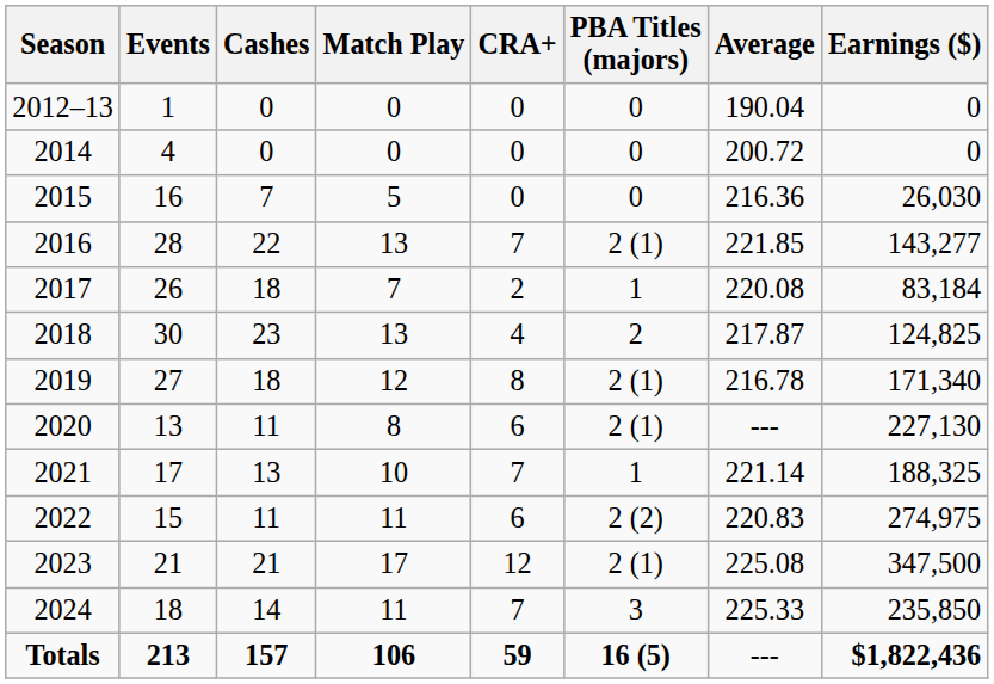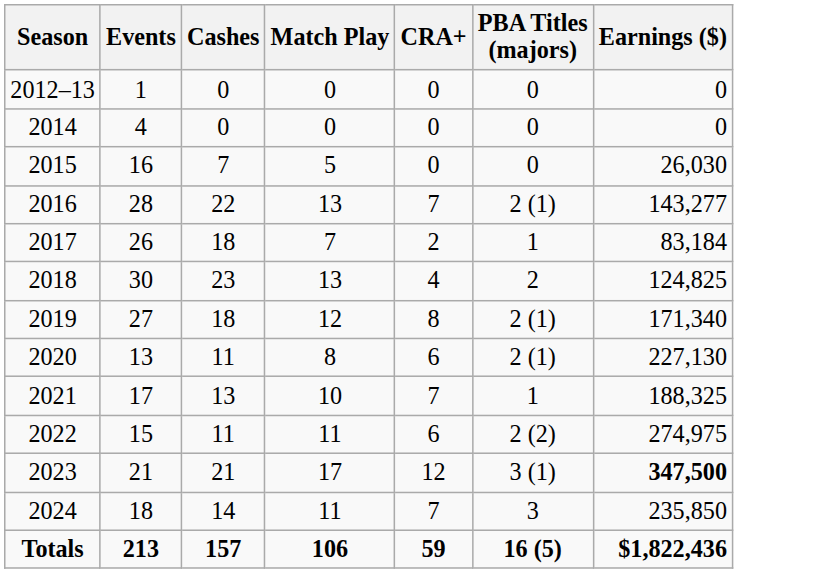 <table class="wikitable" style="text-align:center">
 <tr>
 <th>Season</th>
 <th>Events</th>
 <th>Cashes</th>
 <th>Match Play</th>
 <th>CRA+</th>
 <th>PBA Titles<br>(majors)</th>
-<th>Average</th>
 <th>Earnings ($)</th>
 </tr>
 <tr>
 <td>2012–13</td>
 <td>1</td>
 <td>0</td>
 <td>0</td>
 <td>0</td>
 <td>0</td>
-<td>190.04</td>
 <td align=right>0</td>
 </tr>
 <tr>
 <td>2014</td>
 <td>4</td>
 <td>0</td>
 <td>0</td>
 <td>0</td>
 <td>0</td>
-<td>200.72</td>
 <td align=right>0</td>
 </tr>
 <tr>
 <td>2015</td>
 <td>16</td>
 <td>7</td>
 <td>5</td>
 <td>0</td>
 <td>0</td>
-<td>216.36</td>
 <td align=right>26,030</td>
 </tr>
 <tr>
 <td>2016</td>
 <td>28</td>
 <td>22</td>
 <td>13</td>
 <td>7</td>
 <td>2 (1)</td>
-<td>221.85</td>
 <td align=right>143,277</td>
 </tr>
 <tr>
 <td>2017</td>
 <td>26</td>
 <td>18</td>
 <td>7</td>
 <td>2</td>
 <td>1</td>
-<td>220.08</td>
 <td align=right>83,184</td>
 </tr>
 <tr>
 <td>2018</td>
 <td>30</td>
 <td>23</td>
 <td>13</td>
 <td>4</td>
 <td>2</td>
-<td>217.87</td>
 <td align=right>124,825</td>
 </tr>
 <tr>
 <td>2019</td>
 <td>27</td>
 <td>18</td>
 <td>12</td>
 <td>8</td>
 <td>2 (1)</td>
-<td>216.78</td>
 <td align=right>171,340</td>
 </tr>
 <tr>
 <td>2020</td>
 <td>13</td>
 <td>11</td>
 <td>8</td>
 <td>6</td>
 <td>2 (1)</td>
-<td>---</td>
 <td align=right>227,130</td>
 </tr>
 <tr>
 <td>2021</td>
 <td>17</td>
 <td>13</td>
 <td>10</td>
 <td>7</td>
 <td>1</td>
-<td>221.14</td>
 <td align=right>188,325</td>
 </tr>
 <tr>
 <td>2022</td>
 <td>15</td>
 <td>11</td>
 <td>11</td>
 <td>6</td>
 <td>2 (2)</td>
-<td>220.83</td>
 <td align=right>274,975</td>
 </tr>
 <tr>
 <td>2023</td>
 <td>21</td>
 <td>21</td>
 <td>17</td>
 <td>12</td>
-<td>2 (1)</td>
-<td>225.08</td>
-<td align=right>347,500</td>
+<td>3 (1)</td>
+<td align=right><strong>347,500</strong></td>
 </tr>
 <tr>
 <td>2024</td>
 <td>18</td>
 <td>14</td>
 <td>11</td>
 <td>7</td>
 <td>3</td>
-<td>225.33</td>
 <td align=right>235,850</td>
 </tr>
 <tr>
 <td><strong>Totals</strong></td>
 <td><strong>213</strong></td>
 <td><strong>157</strong></td>
 <td><strong>106</strong></td>
 <td><strong>59</strong></td>
 <td><strong>16 (5)</strong></td>
-<td>---</td>
 <td align=right><strong>$1,822,436</strong></td>
 </tr>
 </table>
